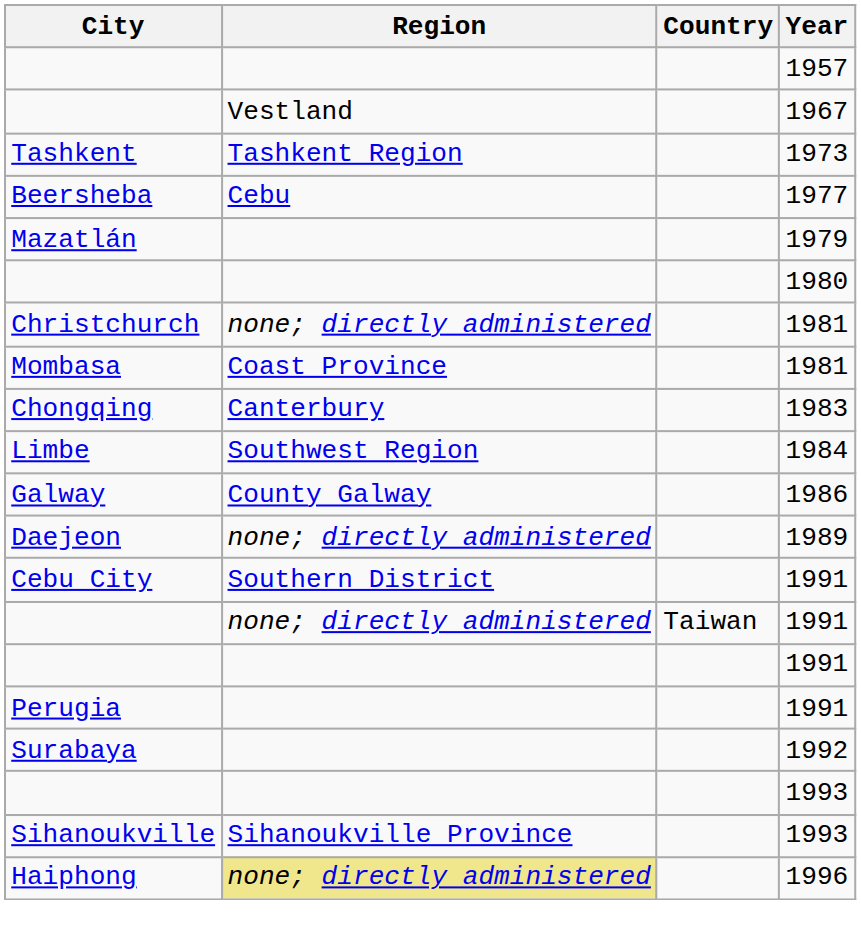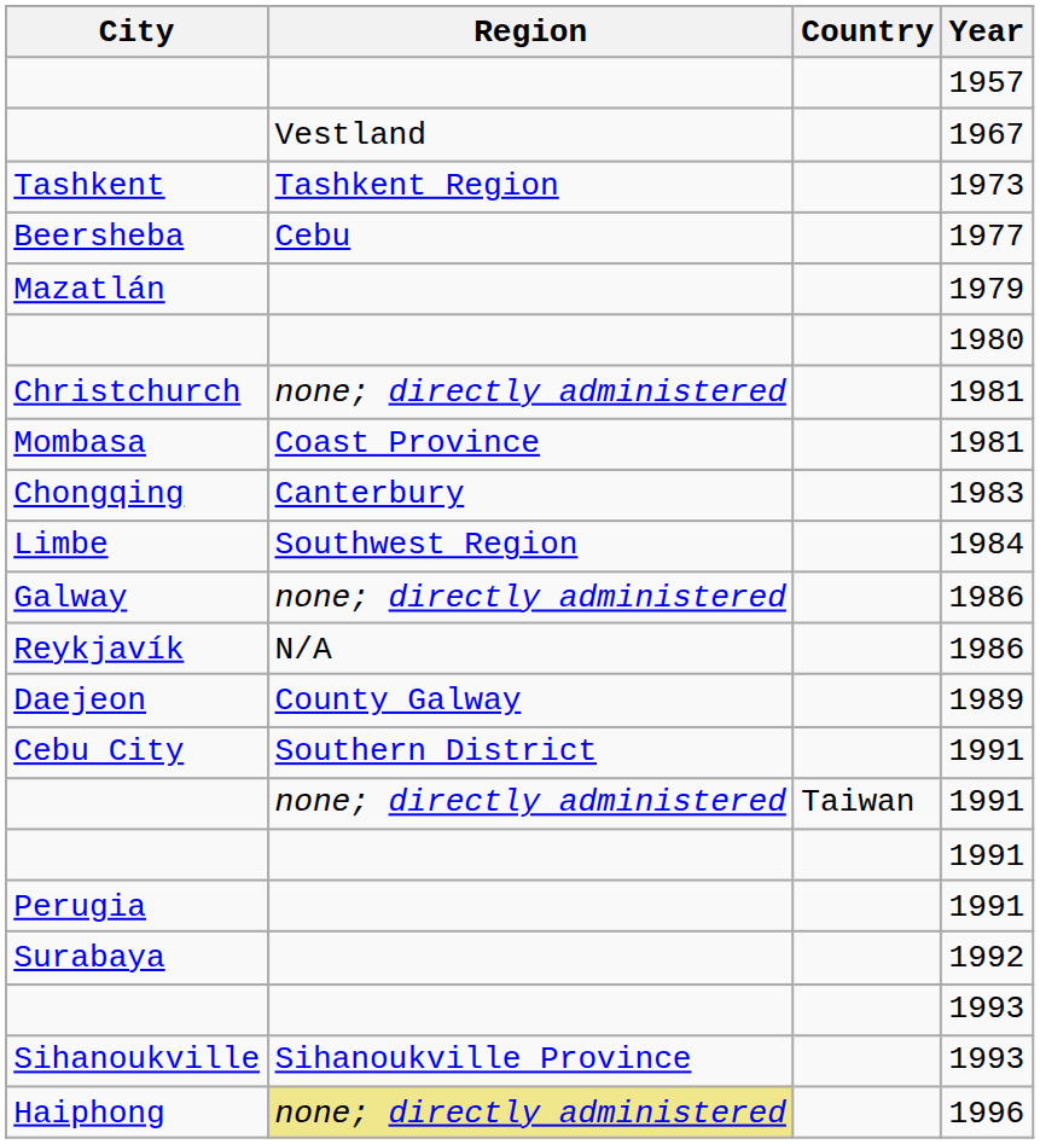 <table class="wikitable">
 <tr>
 <th>City</th>
 <th>Region</th>
 <th>Country</th>
 <th>Year</th>
 </tr>
 <tr>
 <td></td>
 <td></td>
 <td></td>
 <td>1957</td>
 </tr>
 <tr>
 <td></td>
 <td>Vestland</td>
 <td></td>
 <td>1967</td>
 </tr>
 <tr>
 <td><a href='#'>Tashkent</a></td>
 <td><a href='#'>Tashkent Region</a></td>
 <td></td>
 <td>1973</td>
 </tr>
 <tr>
 <td><a href='#'>Beersheba</a></td>
 <td> <a href='#'>Cebu</a></td>
 <td></td>
 <td>1977</td>
 </tr>
 <tr>
 <td> <a href='#'>Mazatlán</a></td>
 <td></td>
 <td></td>
 <td>1979</td>
 </tr>
 <tr>
 <td></td>
 <td></td>
 <td></td>
 <td>1980</td>
 </tr>
 <tr>
 <td><a href='#'>Christchurch</a></td>
 <td><em>none; <a href='#'>directly administered</a></em></td>
 <td></td>
 <td>1981</td>
 </tr>
 <tr>
 <td><a href='#'>Mombasa</a></td>
 <td><a href='#'>Coast Province</a></td>
 <td></td>
 <td>1981</td>
 </tr>
 <tr>
 <td><a href='#'>Chongqing</a></td>
 <td><a href='#'>Canterbury</a></td>
 <td></td>
 <td>1983</td>
 </tr>
 <tr>
 <td><a href='#'>Limbe</a></td>
 <td><a href='#'>Southwest Region</a></td>
 <td></td>
 <td>1984</td>
 </tr>
 <tr>
 <td><a href='#'>Galway</a></td>
-<td><a href='#'>County Galway</a></td>
+<td><em>none; <a href='#'>directly administered</a></em></td>
+<td></td>
+<td>1986</td>
+</tr>
+<tr>
+<td> <a href='#'>Reykjavík</a></td>
+<td>N/A</td>
 <td></td>
 <td>1986</td>
 </tr>
 <tr>
 <td> <a href='#'>Daejeon</a></td>
-<td><em>none; <a href='#'>directly administered</a></em></td>
+<td><a href='#'>County Galway</a></td>
 <td></td>
 <td>1989</td>
 </tr>
 <tr>
 <td><a href='#'>Cebu City</a></td>
 <td><a href='#'>Southern District</a></td>
 <td></td>
 <td>1991</td>
 </tr>
 <tr>
 <td></td>
 <td><em>none; <a href='#'>directly administered</a></em></td>
 <td> Taiwan</td>
 <td>1991</td>
 </tr>
 <tr>
 <td></td>
 <td></td>
 <td></td>
 <td>1991</td>
 </tr>
 <tr>
 <td><a href='#'>Perugia</a></td>
 <td></td>
 <td></td>
 <td>1991</td>
 </tr>
 <tr>
 <td><a href='#'>Surabaya</a></td>
 <td></td>
 <td></td>
 <td>1992</td>
 </tr>
 <tr>
 <td></td>
 <td></td>
 <td></td>
 <td>1993</td>
 </tr>
 <tr>
 <td><a href='#'>Sihanoukville</a></td>
 <td><a href='#'>Sihanoukville Province</a></td>
 <td></td>
 <td>1993</td>
 </tr>
 <tr>
 <td><a href='#'>Haiphong</a></td>
 <td style="background: khaki;"><em>none; <a href='#'>directly administered</a></em></td>
 <td></td>
 <td>1996</td>
 </tr>
 </table>
